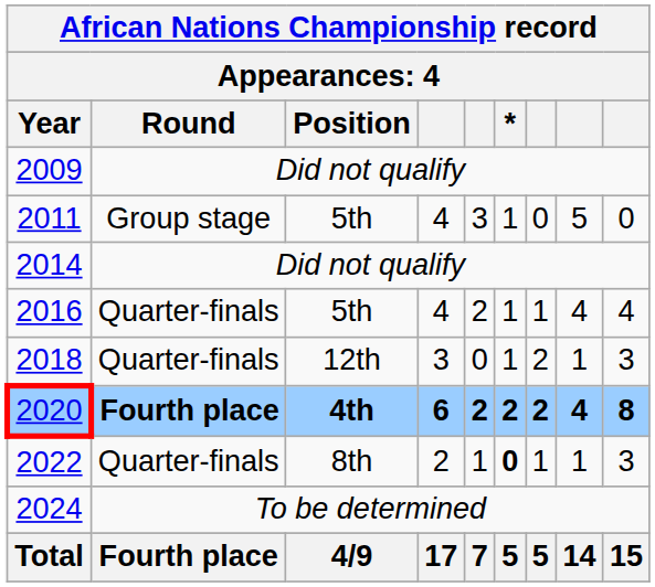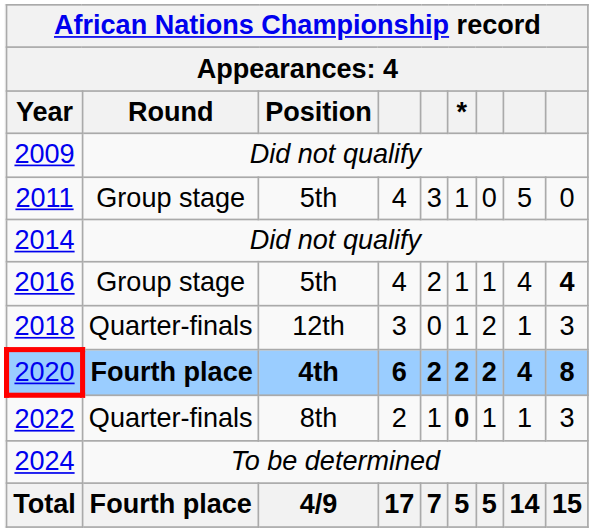 <table class="wikitable" style="text-align: center;">
 <tr>
 <th colspan=9><a href='#'>African Nations Championship</a> record</th>
 </tr>
 <tr>
 <th colspan=9>Appearances: 4</th>
 </tr>
 <tr>
 <th>Year</th>
 <th>Round</th>
 <th>Position</th>
 <th></th>
 <th></th>
 <th>*</th>
 <th></th>
 <th></th>
 <th></th>
 </tr>
 <tr>
 <td> <a href='#'>2009</a></td>
 <td colspan="8"><em>Did not qualify</em></td>
 </tr>
 <tr>
 <td> <a href='#'>2011</a></td>
 <td>Group stage</td>
 <td>5th</td>
 <td>4</td>
 <td>3</td>
 <td>1</td>
 <td>0</td>
 <td>5</td>
 <td>0</td>
 </tr>
 <tr>
 <td> <a href='#'>2014</a></td>
 <td colspan="8"><em>Did not qualify</em></td>
 </tr>
 <tr>
 <td> <a href='#'>2016</a></td>
-<td>Quarter-finals</td>
+<td>Group stage</td>
 <td>5th</td>
 <td>4</td>
 <td>2</td>
 <td>1</td>
 <td>1</td>
 <td>4</td>
-<td>4</td>
+<td><strong>4</strong></td>
 </tr>
 <tr>
 <td> <a href='#'>2018</a></td>
 <td>Quarter-finals</td>
 <td>12th</td>
 <td>3</td>
 <td>0</td>
 <td>1</td>
 <td>2</td>
 <td>1</td>
 <td>3</td>
 </tr>
 <tr style="background:#9acdff">
 <td style="border: 3px solid red"> <a href='#'>2020</a></td>
 <td><strong>Fourth place</strong></td>
 <td><strong>4th</strong></td>
 <td><strong>6</strong></td>
 <td><strong>2</strong></td>
 <td><strong>2</strong></td>
 <td><strong>2</strong></td>
 <td><strong>4</strong></td>
 <td><strong>8</strong></td>
 </tr>
 <tr>
 <td> <a href='#'>2022</a></td>
 <td>Quarter-finals</td>
 <td>8th</td>
 <td>2</td>
 <td>1</td>
 <td><strong>0</strong></td>
 <td>1</td>
 <td>1</td>
 <td>3</td>
 </tr>
 <tr>
 <td> <a href='#'>2024</a></td>
 <td colspan="8"><em>To be determined</em></td>
 </tr>
 <tr>
 <th><strong>Total</strong></th>
 <th><strong>Fourth place</strong></th>
 <th><strong>4/9</strong></th>
 <th><strong>17</strong></th>
 <th><strong>7</strong></th>
 <th><strong>5</strong></th>
 <th><strong>5</strong></th>
 <th><strong>14</strong></th>
 <th><strong>15</strong></th>
 </tr>
 </table>
